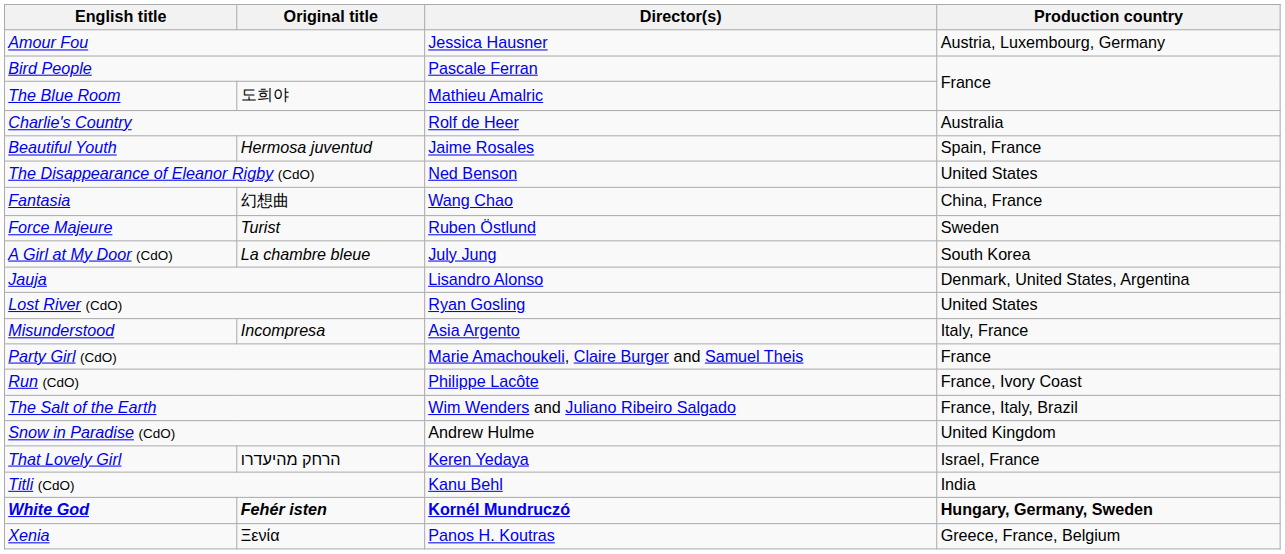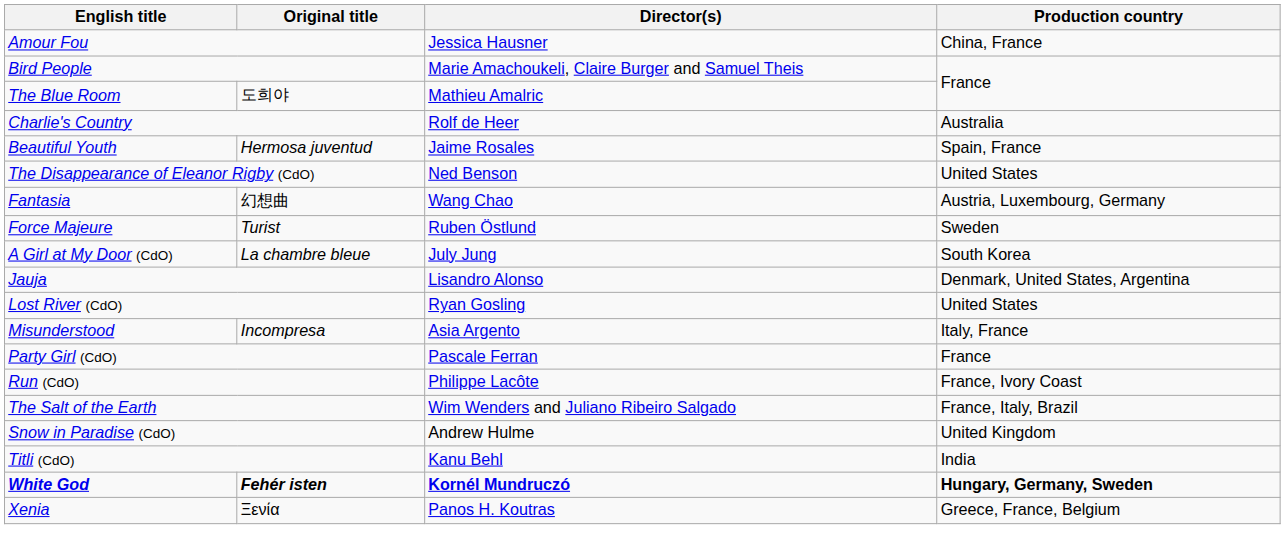 <table class="wikitable" style="width:100%; margin-bottom:2px" cellpadding="5">
 <tr>
 <th scope="col">English title</th>
 <th scope="col">Original title</th>
 <th scope="col">Director(s)</th>
 <th scope="col">Production country</th>
 </tr>
 <tr>
 <td colspan="2"><em><a href='#'>Amour Fou</a></em></td>
 <td data-sort-value="Hausner"><a href='#'>Jessica Hausner</a></td>
-<td>Austria, Luxembourg, Germany</td>
+<td>China, France</td>
 </tr>
 <tr>
 <td colspan=2><em><a href='#'>Bird People</a></em></td>
-<td data-sort-value="Ferran"><a href='#'>Pascale Ferran</a></td>
+<td data-sort-value="Amachoukeli"><a href='#'>Marie Amachoukeli</a>, <a href='#'>Claire Burger</a> and <a href='#'>Samuel Theis</a></td>
 <td rowspan="2">France</td>
 </tr>
 <tr>
 <td data-sort-value="Blue Room"><em><a href='#'>The Blue Room</a></em></td>
 <td data-sort-value="Dohee">도희야</td>
 <td data-sort-value="Amalric"><a href='#'>Mathieu Amalric</a></td>
 </tr>
 <tr>
 <td colspan=2><em><a href='#'>Charlie's Country</a></em></td>
 <td data-sort-value="Heer"><a href='#'>Rolf de Heer</a></td>
 <td>Australia</td>
 </tr>
 <tr>
 <td><em><a href='#'>Beautiful Youth</a></em></td>
 <td><em>Hermosa juventud</em></td>
 <td data-sort-value="Rosales"><a href='#'>Jaime Rosales</a></td>
 <td>Spain, France</td>
 </tr>
 <tr>
 <td colspan=2 data-sort-value="Disappearance"><em><a href='#'>The Disappearance of Eleanor Rigby</a></em> <small>(CdO)</small></td>
 <td data-sort-value="Benson"><a href='#'>Ned Benson</a></td>
 <td>United States</td>
 </tr>
 <tr>
 <td><em><a href='#'>Fantasia</a></em></td>
 <td data-sort-value="Fantasia">幻想曲</td>
 <td><a href='#'>Wang Chao</a></td>
-<td>China, France</td>
+<td>Austria, Luxembourg, Germany</td>
 </tr>
 <tr>
 <td><em><a href='#'>Force Majeure</a></em></td>
 <td><em>Turist</em></td>
 <td data-sort-value="Ostlund"><a href='#'>Ruben Östlund</a></td>
 <td>Sweden</td>
 </tr>
 <tr>
 <td data-sort-value="Girl"><em><a href='#'>A Girl at My Door</a></em> <small>(CdO)</small></td>
 <td data-sort-value="Chambre"><em>La chambre bleue</em></td>
 <td data-sort-value="Jung"><a href='#'>July Jung</a></td>
 <td>South Korea</td>
 </tr>
 <tr>
 <td colspan=2><em><a href='#'>Jauja</a></em></td>
 <td data-sort-value="Alonso"><a href='#'>Lisandro Alonso</a></td>
 <td>Denmark, United States, Argentina</td>
 </tr>
 <tr>
 <td colspan=2><em><a href='#'>Lost River</a></em> <small>(CdO)</small></td>
 <td data-sort-value="Gosling"><a href='#'>Ryan Gosling</a></td>
 <td>United States</td>
 </tr>
 <tr>
 <td><em><a href='#'>Misunderstood</a></em></td>
 <td><em>Incompresa</em></td>
 <td data-sort-value="Argento"><a href='#'>Asia Argento</a></td>
 <td>Italy, France</td>
 </tr>
 <tr>
 <td colspan=2><em><a href='#'>Party Girl</a></em> <small>(CdO)</small></td>
-<td data-sort-value="Amachoukeli"><a href='#'>Marie Amachoukeli</a>, <a href='#'>Claire Burger</a> and <a href='#'>Samuel Theis</a></td>
+<td data-sort-value="Ferran"><a href='#'>Pascale Ferran</a></td>
 <td>France</td>
 </tr>
 <tr>
 <td colspan=2><em><a href='#'>Run</a></em> <small>(CdO)</small></td>
 <td data-sort-value="Lacote"><a href='#'>Philippe Lacôte</a></td>
 <td>France, Ivory Coast</td>
 </tr>
 <tr>
 <td colspan=2 data-sort-value="Salt"><em><a href='#'>The Salt of the Earth</a></em></td>
 <td data-sort-value="Wenders"><a href='#'>Wim Wenders</a> and <a href='#'>Juliano Ribeiro Salgado</a></td>
 <td>France, Italy, Brazil</td>
 </tr>
 <tr>
 <td colspan=2><em><a href='#'>Snow in Paradise</a></em> <small>(CdO)</small></td>
 <td data-sort-value="Hulme">Andrew Hulme</td>
 <td>United Kingdom</td>
-</tr>
-<tr>
-<td><em><a href='#'>That Lovely Girl</a></em></td>
-<td>הרחק מהיעדרו</td>
-<td data-sort-value="Yedaya"><a href='#'>Keren Yedaya</a></td>
-<td>Israel, France</td>
 </tr>
 <tr>
 <td colspan=2><em><a href='#'>Titli</a></em> <small>(CdO)</small></td>
 <td data-sort-value="Behl"><a href='#'>Kanu Behl</a></td>
 <td>India</td>
 </tr>
 <tr -style="background:#FFDEAD;">
 <td><strong><em><a href='#'>White God</a></em></strong></td>
 <td><strong><em>Fehér isten</em></strong></td>
 <td data-sort-value="Mundruczó"><strong><a href='#'>Kornél Mundruczó</a></strong></td>
 <td><strong>Hungary, Germany, Sweden</strong></td>
 </tr>
 <tr>
 <td><em><a href='#'>Xenia</a></em></td>
 <td>Ξενία</td>
 <td data-sort-value="Koutras"><a href='#'>Panos H. Koutras</a></td>
 <td>Greece, France, Belgium</td>
 </tr>
 </table>
